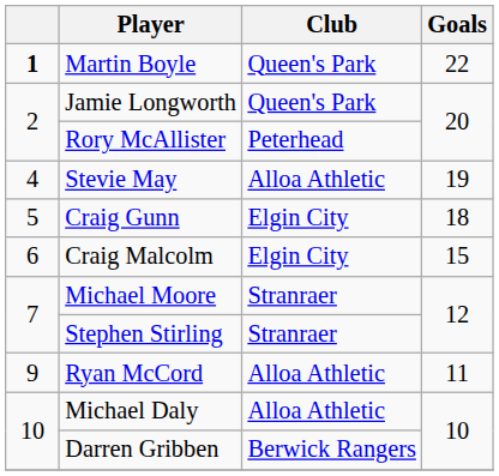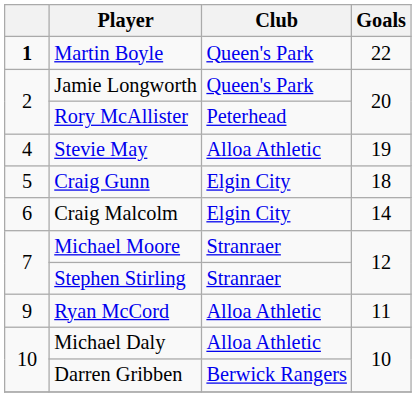 <table class="wikitable" border="1">
 <tr>
 <th width="28"></th>
 <th>Player</th>
 <th>Club</th>
 <th>Goals</th>
 </tr>
 <tr>
 <td rowspan=1 align=center><strong>1</strong></td>
 <td> <a href='#'>Martin Boyle</a></td>
 <td><a href='#'>Queen's Park</a></td>
 <td rowspan=1 align=center>22</td>
 </tr>
 <tr>
 <td rowspan=2 align=center>2</td>
 <td> Jamie Longworth</td>
 <td><a href='#'>Queen's Park</a></td>
 <td rowspan=2 align=center>20</td>
 </tr>
 <tr>
 <td> <a href='#'>Rory McAllister</a></td>
 <td><a href='#'>Peterhead</a></td>
 </tr>
 <tr>
 <td rowspan=1 align=center>4</td>
 <td> <a href='#'>Stevie May</a></td>
 <td><a href='#'>Alloa Athletic</a></td>
 <td rowspan=1 align=center>19</td>
 </tr>
 <tr>
 <td rowspan=1 align=center>5</td>
 <td> <a href='#'>Craig Gunn</a></td>
 <td><a href='#'>Elgin City</a></td>
 <td rowspan=1 align=center>18</td>
 </tr>
 <tr>
 <td rowspan=1 align=center>6</td>
 <td> Craig Malcolm</td>
 <td><a href='#'>Elgin City</a></td>
-<td rowspan=1 align=center>15</td>
+<td rowspan=1 align=center>14</td>
 </tr>
 <tr>
 <td rowspan=2 align=center>7</td>
 <td> <a href='#'>Michael Moore</a></td>
 <td><a href='#'>Stranraer</a></td>
 <td rowspan=2 align=center>12</td>
 </tr>
 <tr>
 <td> <a href='#'>Stephen Stirling</a></td>
 <td><a href='#'>Stranraer</a></td>
 </tr>
 <tr>
 <td rowspan=1 align=center>9</td>
 <td> <a href='#'>Ryan McCord</a></td>
 <td><a href='#'>Alloa Athletic</a></td>
 <td rowspan=1 align=center>11</td>
 </tr>
 <tr>
 <td rowspan=2 align=center>10</td>
 <td> Michael Daly</td>
 <td><a href='#'>Alloa Athletic</a></td>
 <td rowspan=2 align=center>10</td>
 </tr>
 <tr>
 <td> Darren Gribben</td>
 <td><a href='#'>Berwick Rangers</a></td>
 </tr>
 <tr>
 </tr>
 </table>
